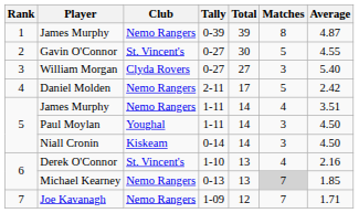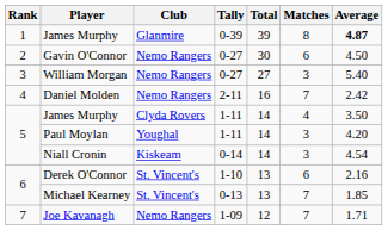 <table class="wikitable">
 <tr>
 <th>Rank</th>
 <th>Player</th>
 <th>Club</th>
 <th>Tally</th>
 <th>Total</th>
 <th>Matches</th>
 <th>Average</th>
 </tr>
 <tr>
 <td rowspan="1" style="text-align:center;">1</td>
 <td>James Murphy</td>
-<td><a href='#'>Nemo Rangers</a></td>
+<td><a href='#'>Glanmire</a></td>
 <td align=center>0-39</td>
 <td align=center>39</td>
 <td align=center>8</td>
-<td align=center>4.87</td>
+<td align=center><strong>4.87</strong></td>
 </tr>
 <tr>
 <td rowspan="1" style="text-align:center;">2</td>
 <td>Gavin O'Connor</td>
-<td><a href='#'>St. Vincent's</a></td>
+<td><a href='#'>Nemo Rangers</a></td>
 <td align=center>0-27</td>
 <td align=center>30</td>
-<td align=center>5</td>
-<td align=center>4.55</td>
+<td align=center>6</td>
+<td align=center>4.50</td>
 </tr>
 <tr>
 <td rowspan="1" style="text-align:center;">3</td>
 <td>William Morgan</td>
-<td><a href='#'>Clyda Rovers</a></td>
+<td><a href='#'>Nemo Rangers</a></td>
 <td align=center>0-27</td>
 <td align=center>27</td>
 <td align=center>3</td>
 <td align=center>5.40</td>
 </tr>
 <tr>
 <td rowspan="1" style="text-align:center;">4</td>
 <td>Daniel Molden</td>
 <td><a href='#'>Nemo Rangers</a></td>
 <td align=center>2-11</td>
-<td align=center>17</td>
-<td align=center>5</td>
+<td align=center>16</td>
+<td align=center>7</td>
 <td align=center>2.42</td>
 </tr>
 <tr>
 <td rowspan="3" style="text-align:center;">5</td>
 <td>James Murphy</td>
-<td><a href='#'>Nemo Rangers</a></td>
+<td><a href='#'>Clyda Rovers</a></td>
 <td align=center>1-11</td>
 <td align=center>14</td>
 <td align=center>4</td>
-<td align=center>3.51</td>
+<td align=center>3.50</td>
 </tr>
 <tr>
 <td>Paul Moylan</td>
 <td><a href='#'>Youghal</a></td>
 <td align=center>1-11</td>
 <td align=center>14</td>
 <td align=center>3</td>
-<td align=center>4.50</td>
+<td align=center>4.20</td>
 </tr>
 <tr>
 <td>Niall Cronin</td>
 <td><a href='#'>Kiskeam</a></td>
 <td align=center>0-14</td>
 <td align=center>14</td>
 <td align=center>3</td>
-<td align=center>4.50</td>
+<td align=center>4.54</td>
 </tr>
 <tr>
 <td rowspan="2" style="text-align:center;">6</td>
 <td>Derek O'Connor</td>
 <td><a href='#'>St. Vincent's</a></td>
 <td align=center>1-10</td>
 <td align=center>13</td>
-<td align=center>4</td>
+<td align=center>6</td>
 <td align=center>2.16</td>
 </tr>
 <tr>
 <td>Michael Kearney</td>
-<td><a href='#'>Nemo Rangers</a></td>
+<td><a href='#'>St. Vincent's</a></td>
 <td align=center>0-13</td>
 <td align=center>13</td>
-<td align=center style="background: lightgrey;">7</td>
+<td align=center>7</td>
 <td align=center>1.85</td>
 </tr>
 <tr>
 <td rowspan="1" style="text-align:center;">7</td>
 <td><a href='#'>Joe Kavanagh</a></td>
 <td><a href='#'>Nemo Rangers</a></td>
 <td align=center>1-09</td>
 <td align=center>12</td>
 <td align=center>7</td>
 <td align=center>1.71</td>
 </tr>
 </table>
